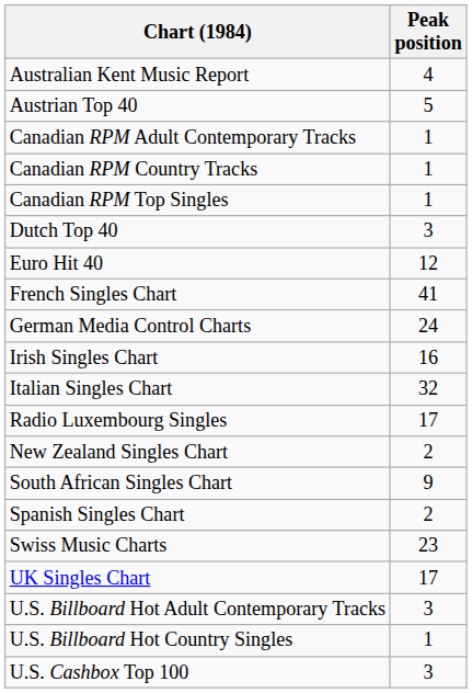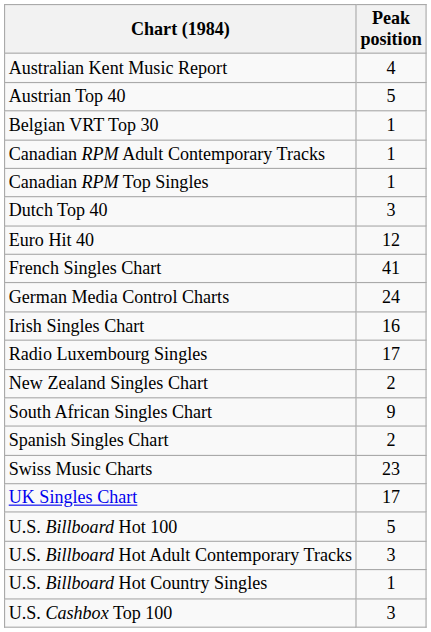 <table class="wikitable sortable">
 <tr>
 <th align="left">Chart (1984)</th>
 <th style="text-align:center;">Peak<br>position</th>
 </tr>
 <tr>
 <td align="left">Australian Kent Music Report</td>
 <td style="text-align:center;">4</td>
 </tr>
 <tr>
 <td align="left">Austrian Top 40</td>
 <td style="text-align:center;">5</td>
 </tr>
 <tr>
-<td align="left">Canadian <em>RPM</em> Adult Contemporary Tracks</td>
+<td align="left">Belgian VRT Top 30</td>
 <td style="text-align:center;">1</td>
 </tr>
 <tr>
-<td align="left">Canadian <em>RPM</em> Country Tracks</td>
+<td align="left">Canadian <em>RPM</em> Adult Contemporary Tracks</td>
 <td style="text-align:center;">1</td>
 </tr>
 <tr>
 <td align="left">Canadian <em>RPM</em> Top Singles</td>
 <td style="text-align:center;">1</td>
 </tr>
 <tr>
 <td align="left">Dutch Top 40</td>
 <td style="text-align:center;">3</td>
 </tr>
 <tr>
 <td align="left">Euro Hit 40</td>
 <td style="text-align:center;">12</td>
 </tr>
 <tr>
 <td align="left">French Singles Chart</td>
 <td style="text-align:center;">41</td>
 </tr>
 <tr>
 <td align="left">German Media Control Charts</td>
 <td style="text-align:center;">24</td>
 </tr>
 <tr>
 <td align="left">Irish Singles Chart</td>
 <td style="text-align:center;">16</td>
 </tr>
 <tr>
-<td align="left">Italian Singles Chart</td>
-<td style="text-align:center;">32</td>
-</tr>
-<tr>
 <td align="left">Radio Luxembourg Singles</td>
 <td style="text-align:center;">17</td>
 </tr>
 <tr>
 <td align="left">New Zealand Singles Chart</td>
 <td style="text-align:center;">2</td>
 </tr>
 <tr>
 <td align="left">South African Singles Chart</td>
 <td style="text-align:center;">9</td>
 </tr>
 <tr>
 <td align="left">Spanish Singles Chart</td>
 <td style="text-align:center;">2</td>
 </tr>
 <tr>
 <td align="left">Swiss Music Charts</td>
 <td style="text-align:center;">23</td>
 </tr>
 <tr>
 <td align="left"><a href='#'>UK Singles Chart</a></td>
 <td style="text-align:center;">17</td>
 </tr>
 <tr>
+<td align="left">U.S. <em>Billboard</em> Hot 100</td>
+<td style="text-align:center;">5</td>
+</tr>
+<tr>
 <td align="left">U.S. <em>Billboard</em> Hot Adult Contemporary Tracks</td>
 <td style="text-align:center;">3</td>
 </tr>
 <tr>
 <td align="left">U.S. <em>Billboard</em> Hot Country Singles</td>
 <td style="text-align:center;">1</td>
 </tr>
 <tr>
 <td align="left">U.S. <em>Cashbox</em> Top 100</td>
 <td style="text-align:center;">3</td>
 </tr>
 </table>
